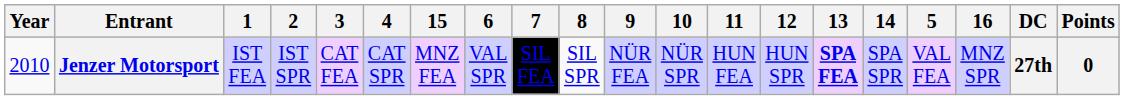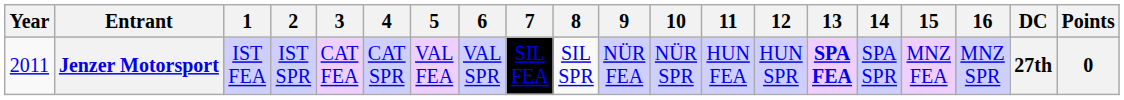 <table class="wikitable" style="text-align:center; font-size:85%">
 <tr>
 <th>Year</th>
 <th>Entrant</th>
 <th>1</th>
 <th>2</th>
 <th>3</th>
 <th>4</th>
-<th>15</th>
+<th>5</th>
 <th>6</th>
 <th>7</th>
 <th>8</th>
 <th>9</th>
 <th>10</th>
 <th>11</th>
 <th>12</th>
 <th>13</th>
 <th>14</th>
-<th>5</th>
+<th>15</th>
 <th>16</th>
 <th>DC</th>
 <th>Points</th>
 </tr>
 <tr>
-<td><a href='#'>2010</a></td>
+<td><a href='#'>2011</a></td>
 <th nowrap><a href='#'>Jenzer Motorsport</a></th>
 <td style="background:#cfcfff;"><a href='#'>IST<br>FEA</a><br></td>
 <td style="background:#cfcfff;"><a href='#'>IST<br>SPR</a><br></td>
 <td style="background:#efcfff;"><a href='#'>CAT<br>FEA</a><br></td>
 <td style="background:#cfcfff;"><a href='#'>CAT<br>SPR</a><br></td>
-<td style="background:#efcfff;"><a href='#'>MNZ<br>FEA</a><br></td>
+<td style="background:#efcfff;"><a href='#'>VAL<br>FEA</a><br></td>
 <td style="background:#cfcfff;"><a href='#'>VAL<br>SPR</a><br></td>
 <td style="background:#000000; color:white"><a href='#'>SIL<br>FEA</a><br></td>
 <td><a href='#'>SIL<br>SPR</a><br></td>
 <td style="background:#cfcfff;"><a href='#'>NÜR<br>FEA</a><br></td>
 <td style="background:#cfcfff;"><a href='#'>NÜR<br>SPR</a><br></td>
 <td style="background:#cfcfff;"><a href='#'>HUN<br>FEA</a><br></td>
 <td style="background:#cfcfff;"><a href='#'>HUN<br>SPR</a><br></td>
 <td style="background:#efcfff;"><strong><a href='#'>SPA<br>FEA</a><br></strong></td>
 <td style="background:#cfcfff;"><a href='#'>SPA<br>SPR</a><br></td>
-<td style="background:#efcfff;"><a href='#'>VAL<br>FEA</a><br></td>
+<td style="background:#efcfff;"><a href='#'>MNZ<br>FEA</a><br></td>
 <td style="background:#cfcfff;"><a href='#'>MNZ<br>SPR</a><br></td>
 <th>27th</th>
 <th>0</th>
 </tr>
 </table>
